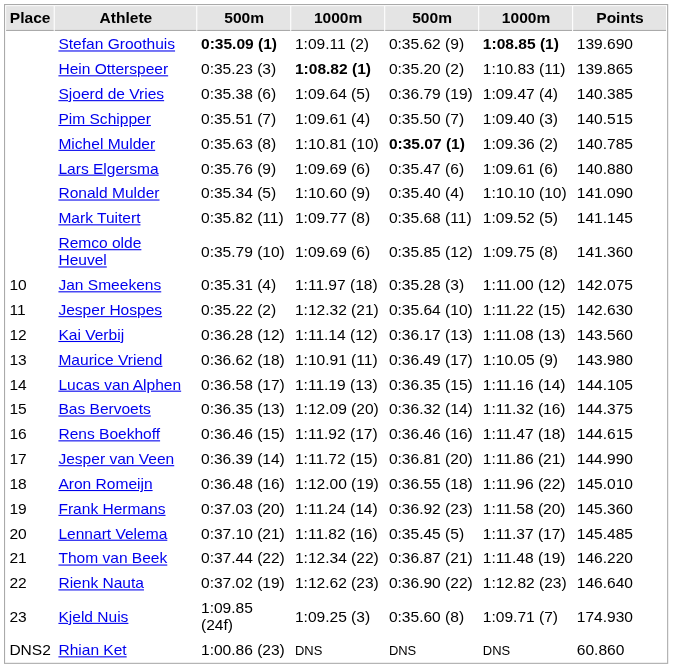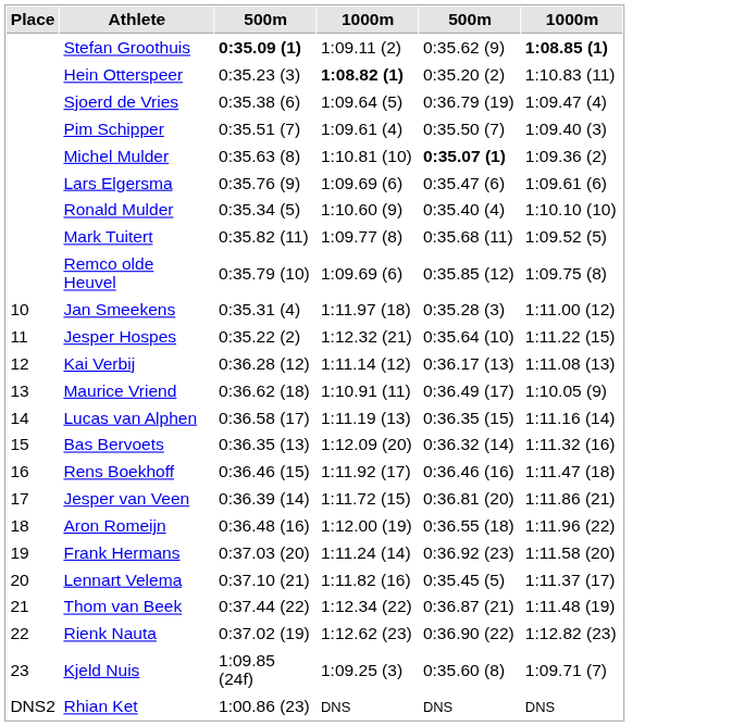 <table cellspacing="1" cellpadding="3" style="border:1px solid #AAAAAA;font-size:90%">
 <tr bgcolor="#E4E4E4">
 <th style="border-bottom:1px solid #AAAAAA" width=15>Place</th>
 <th style="border-bottom:1px solid #AAAAAA" width=125>Athlete</th>
 <th style="border-bottom:1px solid #AAAAAA" width=80>500m</th>
 <th style="border-bottom:1px solid #AAAAAA" width=80>1000m</th>
 <th style="border-bottom:1px solid #AAAAAA" width=80>500m</th>
 <th style="border-bottom:1px solid #AAAAAA" width=80>1000m</th>
-<th style="border-bottom:1px solid #AAAAAA" width=80>Points</th>
 </tr>
 <tr>
 <td></td>
 <td align=left><a href='#'>Stefan Groothuis</a></td>
 <td><strong>0:35.09 (1)</strong></td>
 <td>1:09.11 (2)</td>
 <td>0:35.62 (9)</td>
 <td><strong>1:08.85 (1)</strong></td>
-<td>139.690</td>
 </tr>
 <tr>
 <td></td>
 <td align=left><a href='#'>Hein Otterspeer</a></td>
 <td>0:35.23 (3)</td>
 <td><strong>1:08.82 (1)</strong></td>
 <td>0:35.20 (2)</td>
 <td>1:10.83 (11)</td>
-<td>139.865</td>
 </tr>
 <tr>
 <td></td>
 <td align=left><a href='#'>Sjoerd de Vries</a></td>
 <td>0:35.38 (6)</td>
 <td>1:09.64 (5)</td>
 <td>0:36.79 (19)</td>
 <td>1:09.47 (4)</td>
-<td>140.385</td>
 </tr>
 <tr>
 <td></td>
 <td align=left><a href='#'>Pim Schipper</a></td>
 <td>0:35.51 (7)</td>
 <td>1:09.61 (4)</td>
 <td>0:35.50 (7)</td>
 <td>1:09.40 (3)</td>
-<td>140.515</td>
 </tr>
 <tr>
 <td></td>
 <td align=left><a href='#'>Michel Mulder</a></td>
 <td>0:35.63 (8)</td>
 <td>1:10.81 (10)</td>
 <td><strong>0:35.07 (1)</strong></td>
 <td>1:09.36 (2)</td>
-<td>140.785</td>
 </tr>
 <tr>
 <td></td>
 <td align=left><a href='#'>Lars Elgersma</a></td>
 <td>0:35.76 (9)</td>
 <td>1:09.69 (6)</td>
 <td>0:35.47 (6)</td>
 <td>1:09.61 (6)</td>
-<td>140.880</td>
 </tr>
 <tr>
 <td></td>
 <td align=left><a href='#'>Ronald Mulder</a></td>
 <td>0:35.34 (5)</td>
 <td>1:10.60 (9)</td>
 <td>0:35.40 (4)</td>
 <td>1:10.10 (10)</td>
-<td>141.090</td>
 </tr>
 <tr>
 <td></td>
 <td align=left><a href='#'>Mark Tuitert</a></td>
 <td>0:35.82 (11)</td>
 <td>1:09.77 (8)</td>
 <td>0:35.68 (11)</td>
 <td>1:09.52 (5)</td>
-<td>141.145</td>
 </tr>
 <tr>
 <td></td>
 <td align=left><a href='#'>Remco olde Heuvel</a></td>
 <td>0:35.79 (10)</td>
 <td>1:09.69 (6)</td>
 <td>0:35.85 (12)</td>
 <td>1:09.75 (8)</td>
-<td>141.360</td>
 </tr>
 <tr>
 <td>10</td>
 <td align=left><a href='#'>Jan Smeekens</a></td>
 <td>0:35.31 (4)</td>
 <td>1:11.97 (18)</td>
 <td>0:35.28 (3)</td>
 <td>1:11.00 (12)</td>
-<td>142.075</td>
 </tr>
 <tr>
 <td>11</td>
 <td align=left><a href='#'>Jesper Hospes</a></td>
 <td>0:35.22 (2)</td>
 <td>1:12.32 (21)</td>
 <td>0:35.64 (10)</td>
 <td>1:11.22 (15)</td>
-<td>142.630</td>
 </tr>
 <tr>
 <td>12</td>
 <td align=left><a href='#'>Kai Verbij</a></td>
 <td>0:36.28 (12)</td>
 <td>1:11.14 (12)</td>
 <td>0:36.17 (13)</td>
 <td>1:11.08 (13)</td>
-<td>143.560</td>
 </tr>
 <tr>
 <td>13</td>
 <td align=left><a href='#'>Maurice Vriend</a></td>
 <td>0:36.62 (18)</td>
 <td>1:10.91 (11)</td>
 <td>0:36.49 (17)</td>
 <td>1:10.05 (9)</td>
-<td>143.980</td>
 </tr>
 <tr>
 <td>14</td>
 <td align=left><a href='#'>Lucas van Alphen</a></td>
 <td>0:36.58 (17)</td>
 <td>1:11.19 (13)</td>
 <td>0:36.35 (15)</td>
 <td>1:11.16 (14)</td>
-<td>144.105</td>
 </tr>
 <tr>
 <td>15</td>
 <td align=left><a href='#'>Bas Bervoets</a></td>
 <td>0:36.35 (13)</td>
 <td>1:12.09 (20)</td>
 <td>0:36.32 (14)</td>
 <td>1:11.32 (16)</td>
-<td>144.375</td>
 </tr>
 <tr>
 <td>16</td>
 <td align=left><a href='#'>Rens Boekhoff</a></td>
 <td>0:36.46 (15)</td>
 <td>1:11.92 (17)</td>
 <td>0:36.46 (16)</td>
 <td>1:11.47 (18)</td>
-<td>144.615</td>
 </tr>
 <tr>
 <td>17</td>
 <td align=left><a href='#'>Jesper van Veen</a></td>
 <td>0:36.39 (14)</td>
 <td>1:11.72 (15)</td>
 <td>0:36.81 (20)</td>
 <td>1:11.86 (21)</td>
-<td>144.990</td>
 </tr>
 <tr>
 <td>18</td>
 <td align=left><a href='#'>Aron Romeijn</a></td>
 <td>0:36.48 (16)</td>
 <td>1:12.00 (19)</td>
 <td>0:36.55 (18)</td>
 <td>1:11.96 (22)</td>
-<td>145.010</td>
 </tr>
 <tr>
 <td>19</td>
 <td align=left><a href='#'>Frank Hermans</a></td>
 <td>0:37.03 (20)</td>
 <td>1:11.24 (14)</td>
 <td>0:36.92 (23)</td>
 <td>1:11.58 (20)</td>
-<td>145.360</td>
 </tr>
 <tr>
 <td>20</td>
 <td align=left><a href='#'>Lennart Velema</a></td>
 <td>0:37.10 (21)</td>
 <td>1:11.82 (16)</td>
 <td>0:35.45 (5)</td>
 <td>1:11.37 (17)</td>
-<td>145.485</td>
 </tr>
 <tr>
 <td>21</td>
 <td align=left><a href='#'>Thom van Beek</a></td>
 <td>0:37.44 (22)</td>
 <td>1:12.34 (22)</td>
 <td>0:36.87 (21)</td>
 <td>1:11.48 (19)</td>
-<td>146.220</td>
 </tr>
 <tr>
 <td>22</td>
 <td align=left><a href='#'>Rienk Nauta</a></td>
 <td>0:37.02 (19)</td>
 <td>1:12.62 (23)</td>
 <td>0:36.90 (22)</td>
 <td>1:12.82 (23)</td>
-<td>146.640</td>
 </tr>
 <tr>
 <td>23</td>
 <td align=left><a href='#'>Kjeld Nuis</a></td>
 <td>1:09.85 (24f)</td>
 <td>1:09.25 (3)</td>
 <td>0:35.60 (8)</td>
 <td>1:09.71 (7)</td>
-<td>174.930</td>
 </tr>
 <tr>
 <td>DNS2</td>
 <td align=left><a href='#'>Rhian Ket</a></td>
 <td>1:00.86 (23)</td>
 <td><small>DNS</small></td>
 <td><small>DNS</small></td>
 <td><small>DNS</small></td>
-<td>60.860</td>
 </tr>
 </table>
